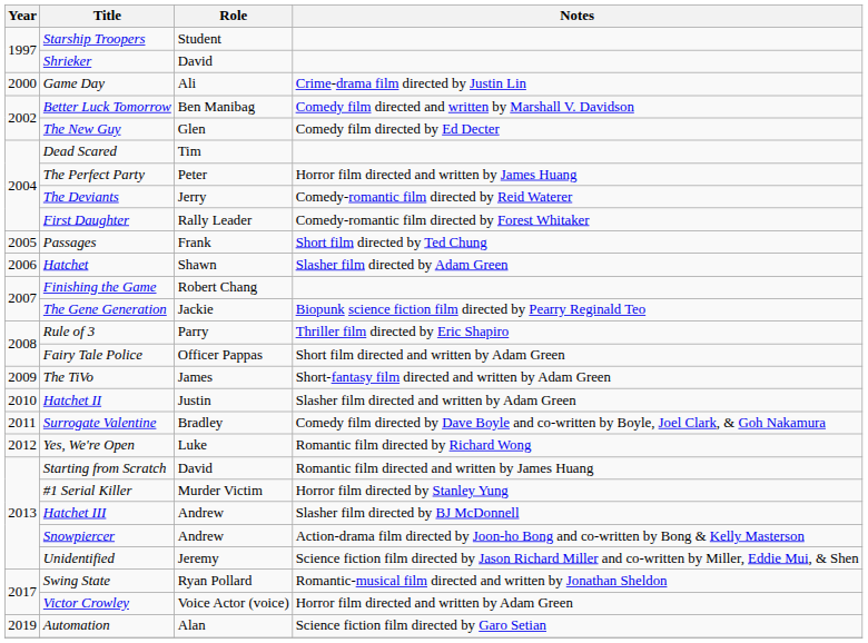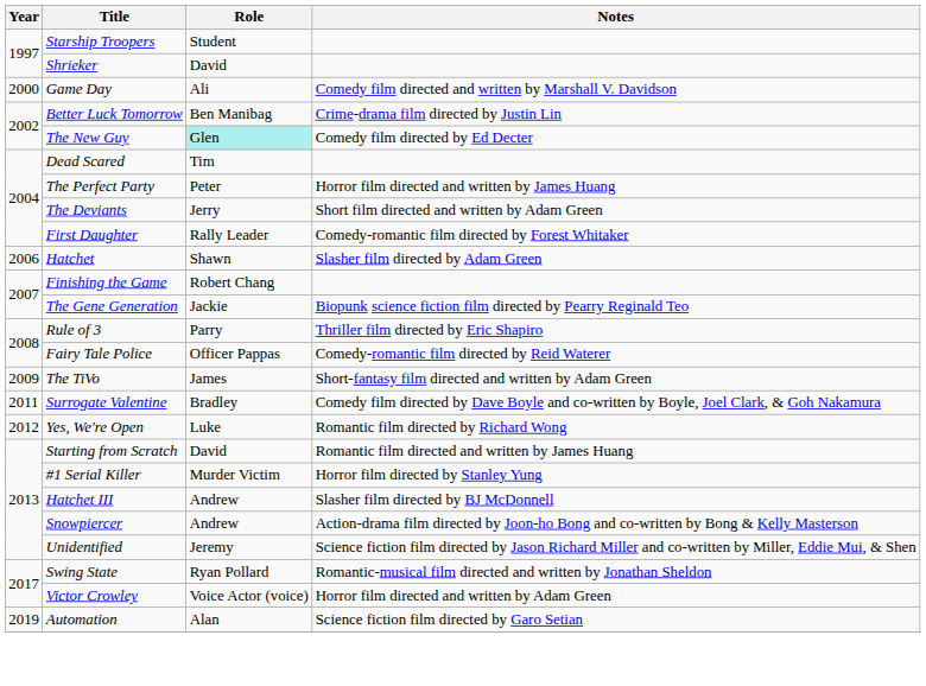 <table class="wikitable">
 <tr>
 <th>Year</th>
 <th>Title</th>
 <th>Role</th>
 <th>Notes</th>
 </tr>
 <tr>
 <td rowspan="2">1997</td>
 <td><em><a href='#'>Starship Troopers</a></em></td>
 <td>Student</td>
 <td></td>
 </tr>
 <tr>
 <td><em><a href='#'>Shrieker</a></em></td>
 <td>David</td>
 <td></td>
 </tr>
 <tr>
 <td>2000</td>
 <td><em>Game Day</em></td>
 <td>Ali</td>
-<td><a href='#'>Crime</a>-<a href='#'>drama film</a> directed by <a href='#'>Justin Lin</a></td>
+<td><a href='#'>Comedy film</a> directed and <a href='#'>written</a> by <a href='#'>Marshall V. Davidson</a></td>
 </tr>
 <tr>
 <td rowspan="2">2002</td>
 <td><em><a href='#'>Better Luck Tomorrow</a></em></td>
 <td>Ben Manibag</td>
-<td><a href='#'>Comedy film</a> directed and <a href='#'>written</a> by <a href='#'>Marshall V. Davidson</a></td>
+<td><a href='#'>Crime</a>-<a href='#'>drama film</a> directed by <a href='#'>Justin Lin</a></td>
 </tr>
 <tr>
 <td><em><a href='#'>The New Guy</a></em></td>
-<td>Glen</td>
+<td style="background: paleturquoise;">Glen</td>
 <td>Comedy film directed by <a href='#'>Ed Decter</a></td>
 </tr>
 <tr>
 <td rowspan="4">2004</td>
 <td><em>Dead Scared</em></td>
 <td>Tim</td>
 <td></td>
 </tr>
 <tr>
 <td><em>The Perfect Party</em></td>
 <td>Peter</td>
 <td>Horror film directed and written by <a href='#'>James Huang</a></td>
 </tr>
 <tr>
 <td><em><a href='#'>The Deviants</a></em></td>
 <td>Jerry</td>
-<td>Comedy-<a href='#'>romantic film</a> directed by <a href='#'>Reid Waterer</a></td>
+<td>Short film directed and written by Adam Green</td>
 </tr>
 <tr>
 <td><em><a href='#'>First Daughter</a></em></td>
 <td>Rally Leader</td>
 <td>Comedy-romantic film directed by <a href='#'>Forest Whitaker</a></td>
-</tr>
-<tr>
-<td>2005</td>
-<td><em>Passages</em></td>
-<td>Frank</td>
-<td><a href='#'>Short film</a> directed by <a href='#'>Ted Chung</a></td>
 </tr>
 <tr>
 <td>2006</td>
 <td><em><a href='#'>Hatchet</a></em></td>
 <td>Shawn</td>
 <td><a href='#'>Slasher film</a> directed by <a href='#'>Adam Green</a></td>
 </tr>
 <tr>
 <td rowspan="2">2007</td>
 <td><em><a href='#'>Finishing the Game</a></em></td>
 <td>Robert Chang</td>
 <td></td>
 </tr>
 <tr>
 <td><em><a href='#'>The Gene Generation</a></em></td>
 <td>Jackie</td>
 <td><a href='#'>Biopunk</a> <a href='#'>science fiction film</a> directed by <a href='#'>Pearry Reginald Teo</a></td>
 </tr>
 <tr>
 <td rowspan="2">2008</td>
 <td><em>Rule of 3</em></td>
 <td>Parry</td>
 <td><a href='#'>Thriller film</a> directed by <a href='#'>Eric Shapiro</a></td>
 </tr>
 <tr>
 <td><em>Fairy Tale Police</em></td>
 <td>Officer Pappas</td>
-<td>Short film directed and written by Adam Green</td>
+<td>Comedy-<a href='#'>romantic film</a> directed by <a href='#'>Reid Waterer</a></td>
 </tr>
 <tr>
 <td>2009</td>
 <td><em>The TiVo</em></td>
 <td>James</td>
 <td>Short-<a href='#'>fantasy film</a> directed and written by Adam Green</td>
-</tr>
-<tr>
-<td>2010</td>
-<td><em><a href='#'>Hatchet II</a></em></td>
-<td>Justin</td>
-<td>Slasher film directed and written by Adam Green</td>
 </tr>
 <tr>
 <td>2011</td>
 <td><em><a href='#'>Surrogate Valentine</a></em></td>
 <td>Bradley</td>
 <td>Comedy film directed by <a href='#'>Dave Boyle</a> and co-written by Boyle, <a href='#'>Joel Clark</a>, & <a href='#'>Goh Nakamura</a></td>
 </tr>
 <tr>
 <td>2012</td>
 <td><em>Yes, We're Open</em></td>
 <td>Luke</td>
 <td>Romantic film directed by <a href='#'>Richard Wong</a></td>
 </tr>
 <tr>
 <td rowspan="5">2013</td>
 <td><em>Starting from Scratch</em></td>
 <td>David</td>
 <td>Romantic film directed and written by James Huang</td>
 </tr>
 <tr>
 <td><em>#1 Serial Killer</em></td>
 <td>Murder Victim</td>
 <td>Horror film directed by <a href='#'>Stanley Yung</a></td>
 </tr>
 <tr>
 <td><em><a href='#'>Hatchet III</a></em></td>
 <td>Andrew</td>
 <td>Slasher film directed by <a href='#'>BJ McDonnell</a></td>
 </tr>
 <tr>
 <td><em><a href='#'>Snowpiercer</a></em></td>
 <td>Andrew</td>
 <td>Action-drama film directed by <a href='#'>Joon-ho Bong</a> and co-written by Bong & <a href='#'>Kelly Masterson</a></td>
 </tr>
 <tr>
 <td><em>Unidentified</em></td>
 <td>Jeremy</td>
 <td>Science fiction film directed by <a href='#'>Jason Richard Miller</a> and co-written by Miller, <a href='#'>Eddie Mui</a>, & Shen</td>
 </tr>
 <tr>
 <td rowspan="2">2017</td>
 <td><em>Swing State</em></td>
 <td>Ryan Pollard</td>
 <td>Romantic-<a href='#'>musical film</a> directed and written by <a href='#'>Jonathan Sheldon</a></td>
 </tr>
 <tr>
 <td><em><a href='#'>Victor Crowley</a></em></td>
 <td>Voice Actor (voice)</td>
 <td>Horror film directed and written by Adam Green</td>
 </tr>
 <tr>
 <td>2019</td>
 <td><em>Automation</em></td>
 <td>Alan</td>
 <td>Science fiction film directed by <a href='#'>Garo Setian</a></td>
 </tr>
 <tr>
 </tr>
 </table>
